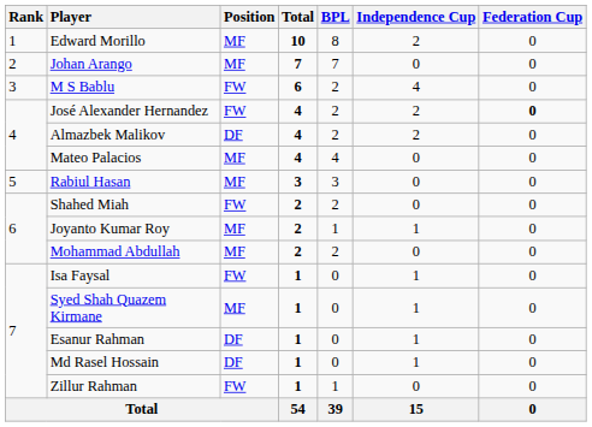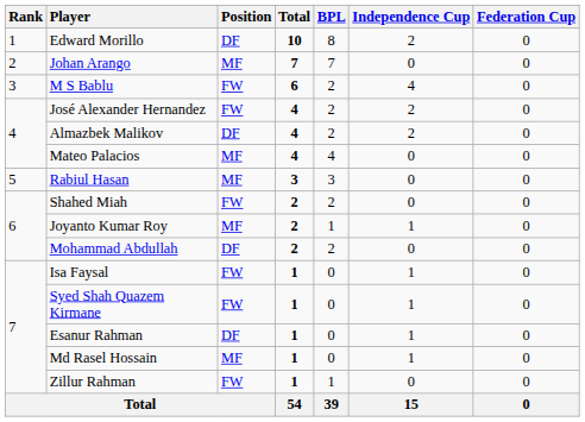 <table class="wikitable">
 <tr>
 <th>Rank</th>
 <th style="width:180px;text-align:left">Player</th>
 <th>Position</th>
 <th>Total</th>
 <th><a href='#'>BPL</a></th>
 <th><a href='#'>Independence Cup</a></th>
 <th><a href='#'>Federation Cup</a></th>
 </tr>
 <tr>
 <td>1</td>
 <td> Edward Morillo</td>
-<td><a href='#'>MF</a></td>
+<td><a href='#'>DF</a></td>
 <td align="center"><strong>10</strong></td>
 <td align="center">8</td>
 <td align="center">2</td>
 <td align="center">0</td>
 </tr>
 <tr>
 <td>2</td>
 <td> <a href='#'>Johan Arango</a></td>
 <td><a href='#'>MF</a></td>
 <td align="center"><strong>7</strong></td>
 <td align="center">7</td>
 <td align="center">0</td>
 <td align="center">0</td>
 </tr>
 <tr>
 <td>3</td>
 <td> <a href='#'>M S Bablu</a></td>
 <td><a href='#'>FW</a></td>
 <td align="center"><strong>6</strong></td>
 <td align="center">2</td>
 <td align="center">4</td>
 <td align="center">0</td>
 </tr>
 <tr>
 <td rowspan=3>4</td>
 <td> José Alexander Hernandez</td>
 <td><a href='#'>FW</a></td>
 <td align="center"><strong>4</strong></td>
 <td align="center">2</td>
 <td align="center">2</td>
-<td align="center"><strong>0</strong></td>
+<td align="center">0</td>
 </tr>
 <tr>
 <td> Almazbek Malikov</td>
 <td><a href='#'>DF</a></td>
 <td align="center"><strong>4</strong></td>
 <td align="center">2</td>
 <td align="center">2</td>
 <td align="center">0</td>
 </tr>
 <tr>
 <td> Mateo Palacios</td>
 <td><a href='#'>MF</a></td>
 <td align="center"><strong>4</strong></td>
 <td align="center">4</td>
 <td align="center">0</td>
 <td align="center">0</td>
 </tr>
 <tr>
 <td>5</td>
 <td> <a href='#'>Rabiul Hasan</a></td>
 <td><a href='#'>MF</a></td>
 <td align="center"><strong>3</strong></td>
 <td align="center">3</td>
 <td align="center">0</td>
 <td align="center">0</td>
 </tr>
 <tr>
 <td rowspan=3>6</td>
 <td> Shahed Miah</td>
 <td><a href='#'>FW</a></td>
 <td align="center"><strong>2</strong></td>
 <td align="center">2</td>
 <td align="center">0</td>
 <td align="center">0</td>
 </tr>
 <tr>
 <td> Joyanto Kumar Roy</td>
 <td><a href='#'>MF</a></td>
 <td align="center"><strong>2</strong></td>
 <td align="center">1</td>
 <td align="center">1</td>
 <td align="center">0</td>
 </tr>
 <tr>
 <td> <a href='#'>Mohammad Abdullah</a></td>
-<td><a href='#'>MF</a></td>
+<td><a href='#'>DF</a></td>
 <td align="center"><strong>2</strong></td>
 <td align="center">2</td>
 <td align="center">0</td>
 <td align="center">0</td>
 </tr>
 <tr>
 <td rowspan=5>7</td>
 <td> Isa Faysal</td>
 <td><a href='#'>FW</a></td>
 <td align="center"><strong>1</strong></td>
 <td align="center">0</td>
 <td align="center">1</td>
 <td align="center">0</td>
 </tr>
 <tr>
 <td> <a href='#'>Syed Shah Quazem Kirmane</a></td>
-<td><a href='#'>MF</a></td>
+<td><a href='#'>FW</a></td>
 <td align="center"><strong>1</strong></td>
 <td align="center">0</td>
 <td align="center">1</td>
 <td align="center">0</td>
 </tr>
 <tr>
 <td> Esanur Rahman</td>
 <td><a href='#'>DF</a></td>
 <td align="center"><strong>1</strong></td>
 <td align="center">0</td>
 <td align="center">1</td>
 <td align="center">0</td>
 </tr>
 <tr>
 <td> Md Rasel Hossain</td>
-<td><a href='#'>DF</a></td>
+<td><a href='#'>MF</a></td>
 <td align="center"><strong>1</strong></td>
 <td align="center">0</td>
 <td align="center">1</td>
 <td align="center">0</td>
 </tr>
 <tr>
 <td> Zillur Rahman</td>
 <td><a href='#'>FW</a></td>
 <td align="center"><strong>1</strong></td>
 <td align="center">1</td>
 <td align="center">0</td>
 <td align="center">0</td>
 </tr>
 <tr>
 <th colspan="3" align="center">Total</th>
 <th align="center">54</th>
 <th align="center">39</th>
 <th align="center">15</th>
 <th align="center">0</th>
 </tr>
 </table>
